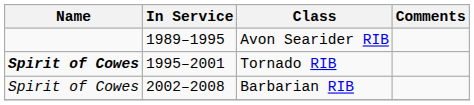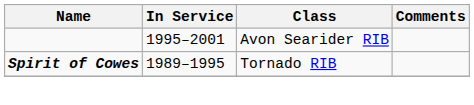 <table class="wikitable">
 <tr>
 <th>Name</th>
 <th>In Service</th>
 <th>Class</th>
 <th>Comments</th>
 </tr>
 <tr>
 <td></td>
-<td>1989–1995</td>
+<td>1995–2001</td>
 <td>Avon  Searider <a href='#'>RIB</a></td>
 <td></td>
 </tr>
 <tr>
 <td><strong><em>Spirit of Cowes</em></strong></td>
-<td>1995–2001</td>
+<td>1989–1995</td>
 <td>Tornado  <a href='#'>RIB</a></td>
-<td></td>
-</tr>
-<tr>
-<td><em>Spirit of Cowes</em></td>
-<td>2002–2008</td>
-<td>Barbarian  <a href='#'>RIB</a></td>
 <td></td>
 </tr>
 <tr>
 </tr>
 </table>
